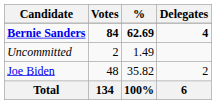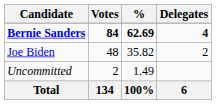 <table class="wikitable sortable" style="text-align:right;">
 <tr>
 <th>Candidate</th>
 <th>Votes</th>
 <th>%</th>
 <th>Delegates</th>
 </tr>
 <tr>
 </tr>
 <tr>
 <td style="text-align:left;" data-sort-value="Sanders, Bernie"><strong><a href='#'>Bernie Sanders</a></strong></td>
 <td><strong>84</strong></td>
 <td><strong>62.69</strong></td>
 <td><strong>4</strong></td>
 </tr>
 <tr>
+<td style="text-align:left;" data-sort-value="Biden, Joe"><a href='#'>Joe Biden</a></td>
+<td>48</td>
+<td>35.82</td>
+<td>2</td>
+</tr>
+<tr>
 <td style="text-align:left;" data-sort-value="ZZ"><em>Uncommitted</em></td>
 <td>2</td>
 <td>1.49</td>
 <td></td>
-</tr>
-<tr>
-<td style="text-align:left;" data-sort-value="Biden, Joe"><a href='#'>Joe Biden</a></td>
-<td>48</td>
-<td>35.82</td>
-<td>2</td>
 </tr>
 <tr>
 <th>Total</th>
 <th>134</th>
 <th>100%</th>
 <th>6</th>
 </tr>
 </table>
